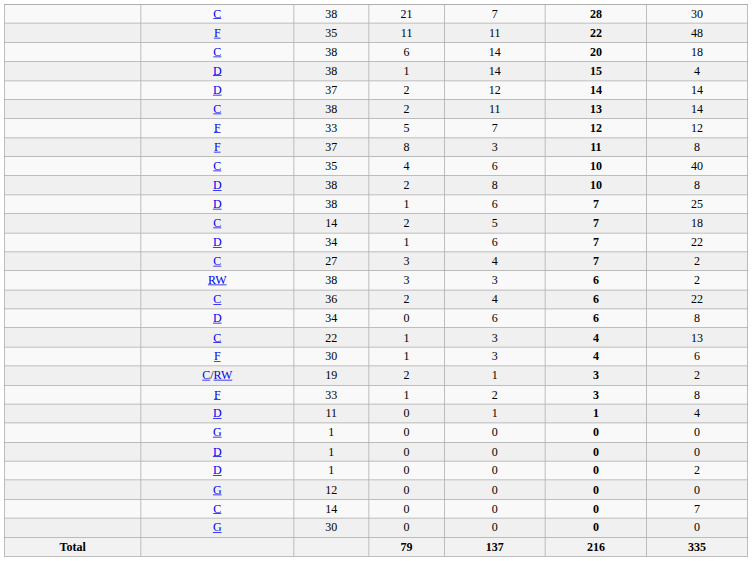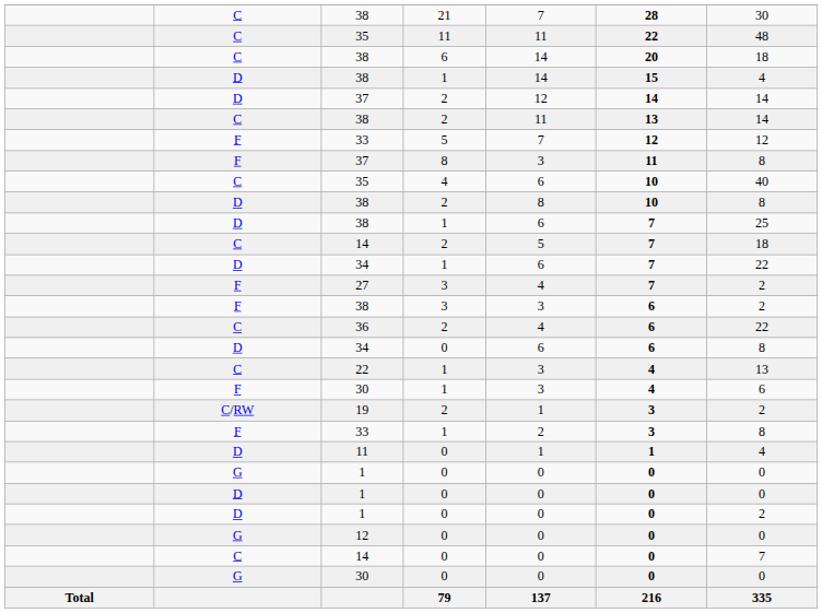 <table class="wikitable sortable" width=50%>
 <tr align="center">
 </tr>
 <tr align="center" bgcolor="">
 <td></td>
 <td><a href='#'>C</a></td>
 <td>38</td>
 <td>21</td>
 <td>7</td>
 <td><strong>28</strong></td>
 <td>30</td>
 </tr>
 <tr align="center" bgcolor="f0f0f0">
 <td></td>
-<td><a href='#'>F</a></td>
+<td><a href='#'>C</a></td>
 <td>35</td>
 <td>11</td>
 <td>11</td>
 <td><strong>22</strong></td>
 <td>48</td>
 </tr>
 <tr align="center" bgcolor="">
 <td></td>
 <td><a href='#'>C</a></td>
 <td>38</td>
 <td>6</td>
 <td>14</td>
 <td><strong>20</strong></td>
 <td>18</td>
 </tr>
 <tr align="center" bgcolor="f0f0f0">
 <td></td>
 <td><a href='#'>D</a></td>
 <td>38</td>
 <td>1</td>
 <td>14</td>
 <td><strong>15</strong></td>
 <td>4</td>
 </tr>
 <tr align="center" bgcolor="">
 <td></td>
 <td><a href='#'>D</a></td>
 <td>37</td>
 <td>2</td>
 <td>12</td>
 <td><strong>14</strong></td>
 <td>14</td>
 </tr>
 <tr align="center" bgcolor="f0f0f0">
 <td></td>
 <td><a href='#'>C</a></td>
 <td>38</td>
 <td>2</td>
 <td>11</td>
 <td><strong>13</strong></td>
 <td>14</td>
 </tr>
 <tr align="center" bgcolor="">
 <td></td>
 <td><a href='#'>F</a></td>
 <td>33</td>
 <td>5</td>
 <td>7</td>
 <td><strong>12</strong></td>
 <td>12</td>
 </tr>
 <tr align="center" bgcolor="f0f0f0">
 <td></td>
 <td><a href='#'>F</a></td>
 <td>37</td>
 <td>8</td>
 <td>3</td>
 <td><strong>11</strong></td>
 <td>8</td>
 </tr>
 <tr align="center" bgcolor="">
 <td></td>
 <td><a href='#'>C</a></td>
 <td>35</td>
 <td>4</td>
 <td>6</td>
 <td><strong>10</strong></td>
 <td>40</td>
 </tr>
 <tr align="center" bgcolor="f0f0f0">
 <td></td>
 <td><a href='#'>D</a></td>
 <td>38</td>
 <td>2</td>
 <td>8</td>
 <td><strong>10</strong></td>
 <td>8</td>
 </tr>
 <tr align="center" bgcolor="">
 <td></td>
 <td><a href='#'>D</a></td>
 <td>38</td>
 <td>1</td>
 <td>6</td>
 <td><strong>7</strong></td>
 <td>25</td>
 </tr>
 <tr align="center" bgcolor="f0f0f0">
 <td></td>
 <td><a href='#'>C</a></td>
 <td>14</td>
 <td>2</td>
 <td>5</td>
 <td><strong>7</strong></td>
 <td>18</td>
 </tr>
 <tr align="center" bgcolor="">
 <td></td>
 <td><a href='#'>D</a></td>
 <td>34</td>
 <td>1</td>
 <td>6</td>
 <td><strong>7</strong></td>
 <td>22</td>
 </tr>
 <tr align="center" bgcolor="f0f0f0">
 <td></td>
-<td><a href='#'>C</a></td>
+<td><a href='#'>F</a></td>
 <td>27</td>
 <td>3</td>
 <td>4</td>
 <td><strong>7</strong></td>
 <td>2</td>
 </tr>
 <tr align="center" bgcolor="">
 <td></td>
-<td><a href='#'>RW</a></td>
+<td><a href='#'>F</a></td>
 <td>38</td>
 <td>3</td>
 <td>3</td>
 <td><strong>6</strong></td>
 <td>2</td>
 </tr>
 <tr align="center" bgcolor="f0f0f0">
 <td></td>
 <td><a href='#'>C</a></td>
 <td>36</td>
 <td>2</td>
 <td>4</td>
 <td><strong>6</strong></td>
 <td>22</td>
 </tr>
 <tr align="center" bgcolor="">
 <td></td>
 <td><a href='#'>D</a></td>
 <td>34</td>
 <td>0</td>
 <td>6</td>
 <td><strong>6</strong></td>
 <td>8</td>
 </tr>
 <tr align="center" bgcolor="f0f0f0">
 <td></td>
 <td><a href='#'>C</a></td>
 <td>22</td>
 <td>1</td>
 <td>3</td>
 <td><strong>4</strong></td>
 <td>13</td>
 </tr>
 <tr align="center" bgcolor="">
 <td></td>
 <td><a href='#'>F</a></td>
 <td>30</td>
 <td>1</td>
 <td>3</td>
 <td><strong>4</strong></td>
 <td>6</td>
 </tr>
 <tr align="center" bgcolor="f0f0f0">
 <td></td>
 <td><a href='#'>C</a>/<a href='#'>RW</a></td>
 <td>19</td>
 <td>2</td>
 <td>1</td>
 <td><strong>3</strong></td>
 <td>2</td>
 </tr>
 <tr align="center" bgcolor="">
 <td></td>
 <td><a href='#'>F</a></td>
 <td>33</td>
 <td>1</td>
 <td>2</td>
 <td><strong>3</strong></td>
 <td>8</td>
 </tr>
 <tr align="center" bgcolor="f0f0f0">
 <td></td>
 <td><a href='#'>D</a></td>
 <td>11</td>
 <td>0</td>
 <td>1</td>
 <td><strong>1</strong></td>
 <td>4</td>
 </tr>
 <tr align="center" bgcolor="">
 <td></td>
 <td><a href='#'>G</a></td>
 <td>1</td>
 <td>0</td>
 <td>0</td>
 <td><strong>0</strong></td>
 <td>0</td>
 </tr>
 <tr align="center" bgcolor="f0f0f0">
 <td></td>
 <td><a href='#'>D</a></td>
 <td>1</td>
 <td>0</td>
 <td>0</td>
 <td><strong>0</strong></td>
 <td>0</td>
 </tr>
 <tr align="center" bgcolor="">
 <td></td>
 <td><a href='#'>D</a></td>
 <td>1</td>
 <td>0</td>
 <td>0</td>
 <td><strong>0</strong></td>
 <td>2</td>
 </tr>
 <tr align="center" bgcolor="f0f0f0">
 <td></td>
 <td><a href='#'>G</a></td>
 <td>12</td>
 <td>0</td>
 <td>0</td>
 <td><strong>0</strong></td>
 <td>0</td>
 </tr>
 <tr align="center" bgcolor="">
 <td></td>
 <td><a href='#'>C</a></td>
 <td>14</td>
 <td>0</td>
 <td>0</td>
 <td><strong>0</strong></td>
 <td>7</td>
 </tr>
 <tr align="center" bgcolor="f0f0f0">
 <td></td>
 <td><a href='#'>G</a></td>
 <td>30</td>
 <td>0</td>
 <td>0</td>
 <td><strong>0</strong></td>
 <td>0</td>
 </tr>
 <tr>
 <th>Total</th>
 <th></th>
 <th></th>
 <th>79</th>
 <th>137</th>
 <th>216</th>
 <th>335</th>
 </tr>
 </table>
